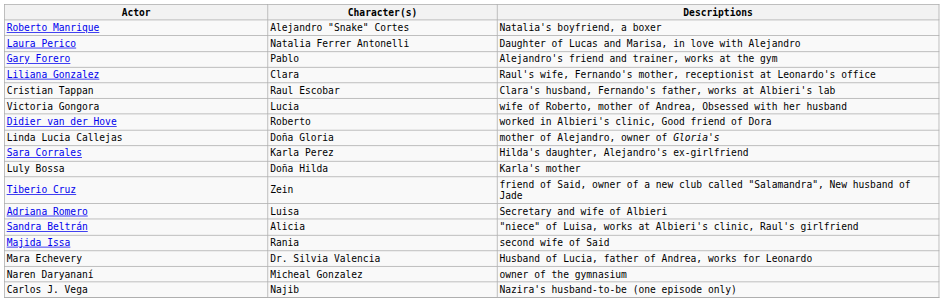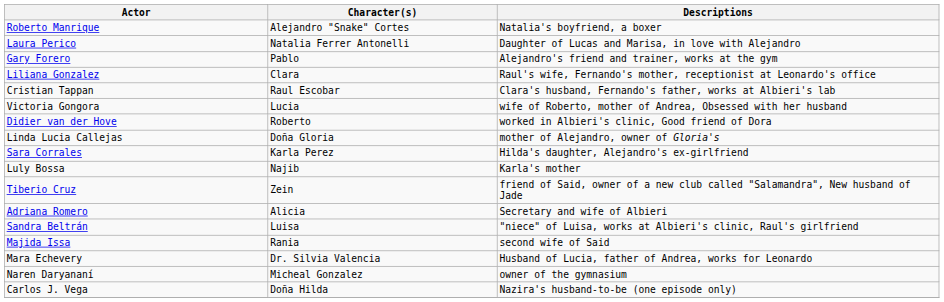 <table class="wikitable" width="100%">
 <tr>
 <th width="4%">Actor</th>
 <th width="3%">Character(s)</th>
 <th width="7%">Descriptions</th>
 </tr>
 <tr>
 <td><a href='#'>Roberto Manrique</a></td>
 <td>Alejandro "Snake" Cortes</td>
 <td>Natalia's boyfriend, a boxer</td>
 </tr>
 <tr>
 <td><a href='#'>Laura Perico</a></td>
 <td>Natalia Ferrer Antonelli</td>
 <td>Daughter of Lucas and Marisa, in love with Alejandro</td>
 </tr>
 <tr>
 <td><a href='#'>Gary Forero</a></td>
 <td>Pablo</td>
 <td>Alejandro's friend and trainer, works at the gym</td>
 </tr>
 <tr>
 <td><a href='#'>Liliana Gonzalez</a></td>
 <td>Clara</td>
 <td>Raul's wife, Fernando's mother, receptionist at Leonardo's office</td>
 </tr>
 <tr>
 <td>Cristian Tappan</td>
 <td>Raul Escobar</td>
 <td>Clara's husband, Fernando's father, works at Albieri's lab</td>
 </tr>
 <tr>
 <td>Victoria Gongora</td>
 <td>Lucia</td>
 <td>wife of Roberto, mother of Andrea, Obsessed with her husband</td>
 </tr>
 <tr>
 <td><a href='#'>Didier van der Hove</a></td>
 <td>Roberto</td>
 <td>worked in Albieri's clinic, Good friend of Dora</td>
 </tr>
 <tr>
 <td>Linda Lucia Callejas</td>
 <td>Doña Gloria</td>
 <td>mother of Alejandro, owner of <em>Gloria's</em></td>
 </tr>
 <tr>
 <td><a href='#'>Sara Corrales</a></td>
 <td>Karla Perez</td>
 <td>Hilda's daughter, Alejandro's ex-girlfriend</td>
 </tr>
 <tr>
 <td>Luly Bossa</td>
-<td>Doña Hilda</td>
+<td>Najib</td>
 <td>Karla's mother</td>
 </tr>
 <tr>
 <td><a href='#'>Tiberio Cruz</a></td>
 <td>Zein</td>
 <td>friend of Said, owner of a new club called "Salamandra", New husband of Jade</td>
 </tr>
 <tr>
 <td><a href='#'>Adriana Romero</a></td>
-<td>Luisa</td>
+<td>Alicia</td>
 <td>Secretary and wife of Albieri</td>
 </tr>
 <tr>
 <td><a href='#'>Sandra Beltrán</a></td>
-<td>Alicia</td>
+<td>Luisa</td>
 <td>"niece" of Luisa, works at Albieri's clinic, Raul's girlfriend</td>
 </tr>
 <tr>
 <td><a href='#'>Majida Issa</a></td>
 <td>Rania</td>
 <td>second wife of Said</td>
 </tr>
 <tr>
 <td>Mara Echevery</td>
 <td>Dr. Silvia Valencia</td>
 <td>Husband of Lucia, father of Andrea, works for Leonardo</td>
 </tr>
 <tr>
 <td>Naren Daryananí</td>
 <td>Micheal Gonzalez</td>
 <td>owner of the gymnasium</td>
 </tr>
 <tr>
 <td>Carlos J. Vega</td>
-<td>Najib</td>
+<td>Doña Hilda</td>
 <td>Nazira's husband-to-be (one episode only)</td>
 </tr>
 <tr>
 </tr>
 </table>
